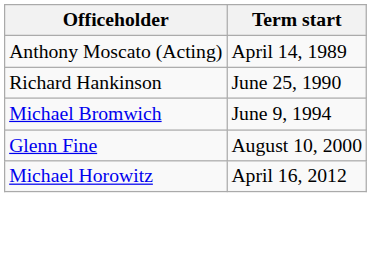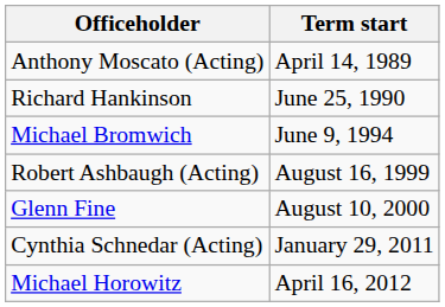 <table class="wikitable sortable">
 <tr style="vertical-align:bottom;">
 <th>Officeholder</th>
 <th>Term start</th>
 </tr>
 <tr>
 <td>Anthony Moscato (Acting)</td>
 <td>April 14, 1989</td>
 </tr>
 <tr>
 <td>Richard Hankinson</td>
 <td>June 25, 1990</td>
 </tr>
 <tr>
 <td><a href='#'>Michael Bromwich</a></td>
 <td>June 9, 1994</td>
 </tr>
 <tr>
+<td>Robert Ashbaugh (Acting)</td>
+<td>August 16, 1999</td>
+</tr>
+<tr>
 <td><a href='#'>Glenn Fine</a></td>
 <td>August 10, 2000<br></td>
+</tr>
+<tr>
+<td>Cynthia Schnedar (Acting)</td>
+<td>January 29, 2011</td>
 </tr>
 <tr>
 <td><a href='#'>Michael Horowitz</a></td>
 <td>April 16, 2012</td>
 </tr>
 </table>
